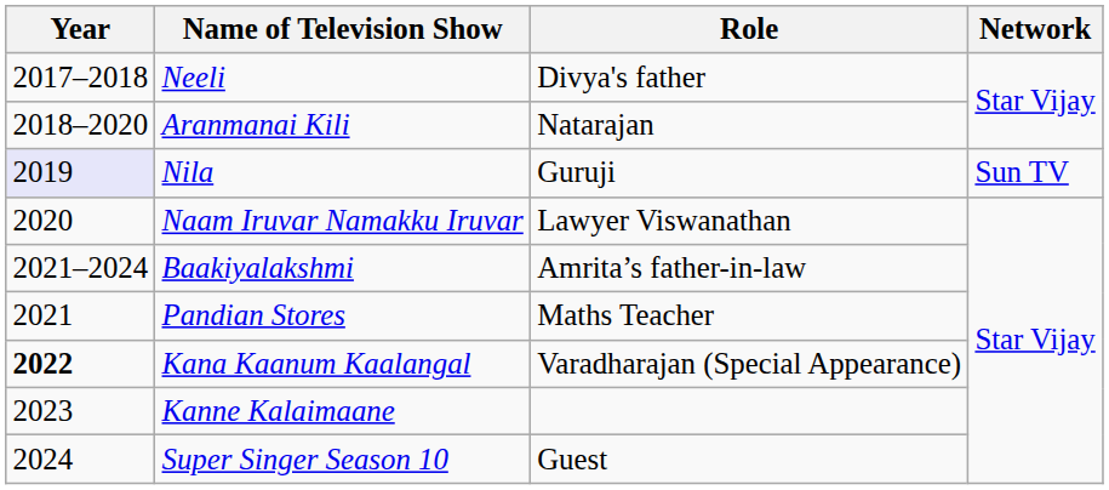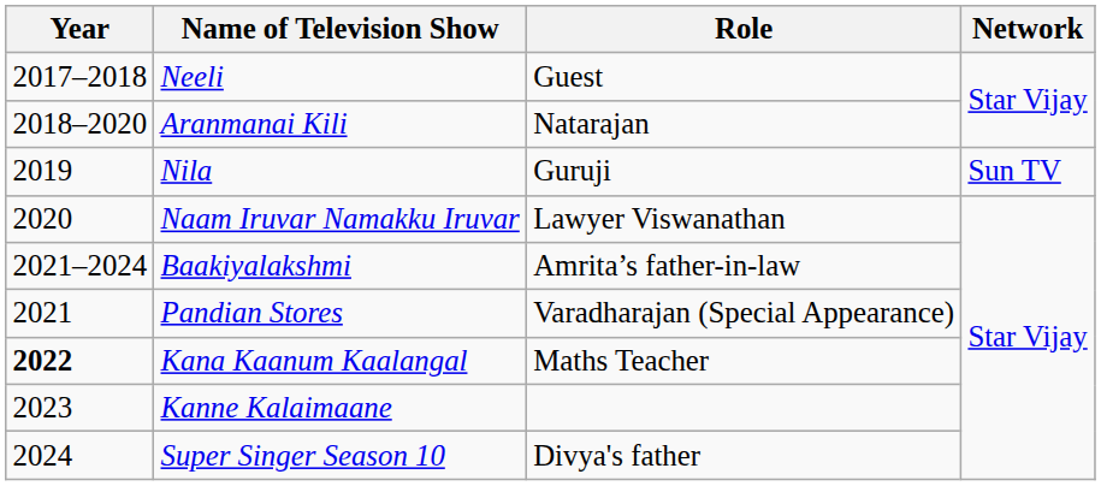 <table class="wikitable">
 <tr>
 <th>Year</th>
 <th>Name of Television Show</th>
 <th>Role</th>
 <th>Network</th>
 </tr>
 <tr>
 <td>2017–2018</td>
 <td><em><a href='#'>Neeli</a></em></td>
-<td>Divya's father</td>
+<td>Guest</td>
 <td rowspan="2"><a href='#'>Star Vijay</a></td>
 </tr>
 <tr>
 <td>2018–2020</td>
 <td><em><a href='#'>Aranmanai Kili</a></em></td>
 <td>Natarajan</td>
 </tr>
 <tr>
-<td style="background: lavender;">2019</td>
+<td>2019</td>
 <td><em><a href='#'>Nila</a></em></td>
 <td>Guruji</td>
 <td><a href='#'>Sun TV</a></td>
 </tr>
 <tr>
 <td>2020</td>
 <td><em><a href='#'>Naam Iruvar Namakku Iruvar</a></em></td>
 <td>Lawyer Viswanathan</td>
 <td rowspan="6"><a href='#'>Star Vijay</a></td>
 </tr>
 <tr>
 <td>2021–2024</td>
 <td><em><a href='#'>Baakiyalakshmi</a></em></td>
 <td>Amrita’s father-in-law</td>
 </tr>
 <tr>
 <td>2021</td>
 <td><em><a href='#'>Pandian Stores</a></em></td>
-<td>Maths Teacher</td>
+<td>Varadharajan (Special Appearance)</td>
 </tr>
 <tr>
 <td><strong>2022</strong></td>
 <td><em><a href='#'>Kana Kaanum Kaalangal</a></em></td>
-<td>Varadharajan (Special Appearance)</td>
+<td>Maths Teacher</td>
 </tr>
 <tr>
 <td>2023</td>
 <td><em><a href='#'>Kanne Kalaimaane</a></em></td>
 <td></td>
 </tr>
 <tr>
 <td>2024</td>
 <td><a href='#'><em>Super Singer Season 10</em></a></td>
-<td>Guest</td>
+<td>Divya's father</td>
 </tr>
 </table>
